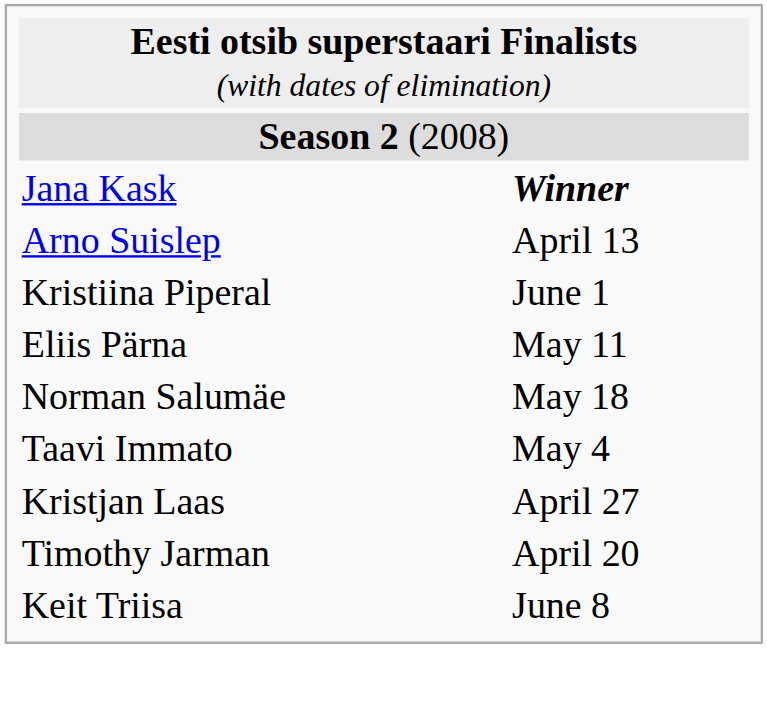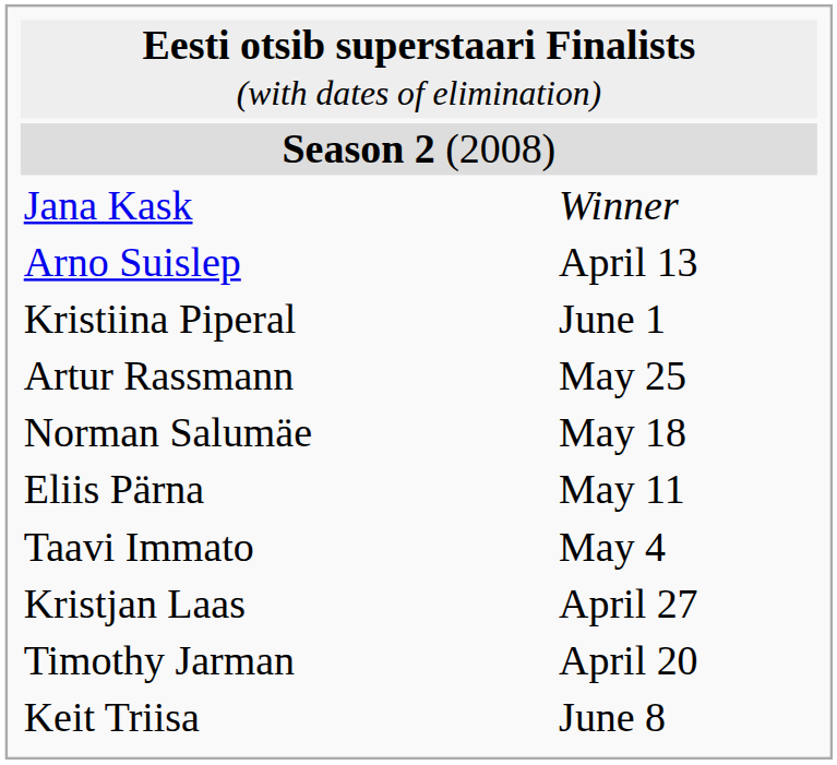 <table class=infobox style=width:20em>
 <tr>
 <td colspan="2" style="background:#eeeeee; text-align:center;"><strong>Eesti otsib superstaari Finalists</strong><br><small><em>(with dates of elimination)</em></small></td>
 </tr>
 <tr>
 <td colspan="2" style="background:#dddddd; text-align:center;"><strong>Season 2</strong> (2008)</td>
 </tr>
 <tr>
 <td><a href='#'>Jana Kask</a></td>
-<td><strong><em>Winner</em></strong></td>
+<td><em>Winner</em></td>
 </tr>
 <tr>
 <td><a href='#'>Arno Suislep</a></td>
 <td>April 13</td>
 </tr>
 <tr>
 <td>Kristiina Piperal</td>
 <td>June 1</td>
 </tr>
 <tr>
-<td>Eliis Pärna</td>
-<td>May 11</td>
+<td>Artur Rassmann</td>
+<td>May 25</td>
 </tr>
 <tr>
 <td>Norman Salumäe</td>
 <td>May 18</td>
+</tr>
+<tr>
+<td>Eliis Pärna</td>
+<td>May 11</td>
 </tr>
 <tr>
 <td>Taavi Immato</td>
 <td>May 4</td>
 </tr>
 <tr>
 <td>Kristjan Laas</td>
 <td>April 27</td>
 </tr>
 <tr>
 <td>Timothy Jarman</td>
 <td>April 20</td>
 </tr>
 <tr>
 <td>Keit Triisa</td>
 <td>June 8</td>
 </tr>
 </table>
